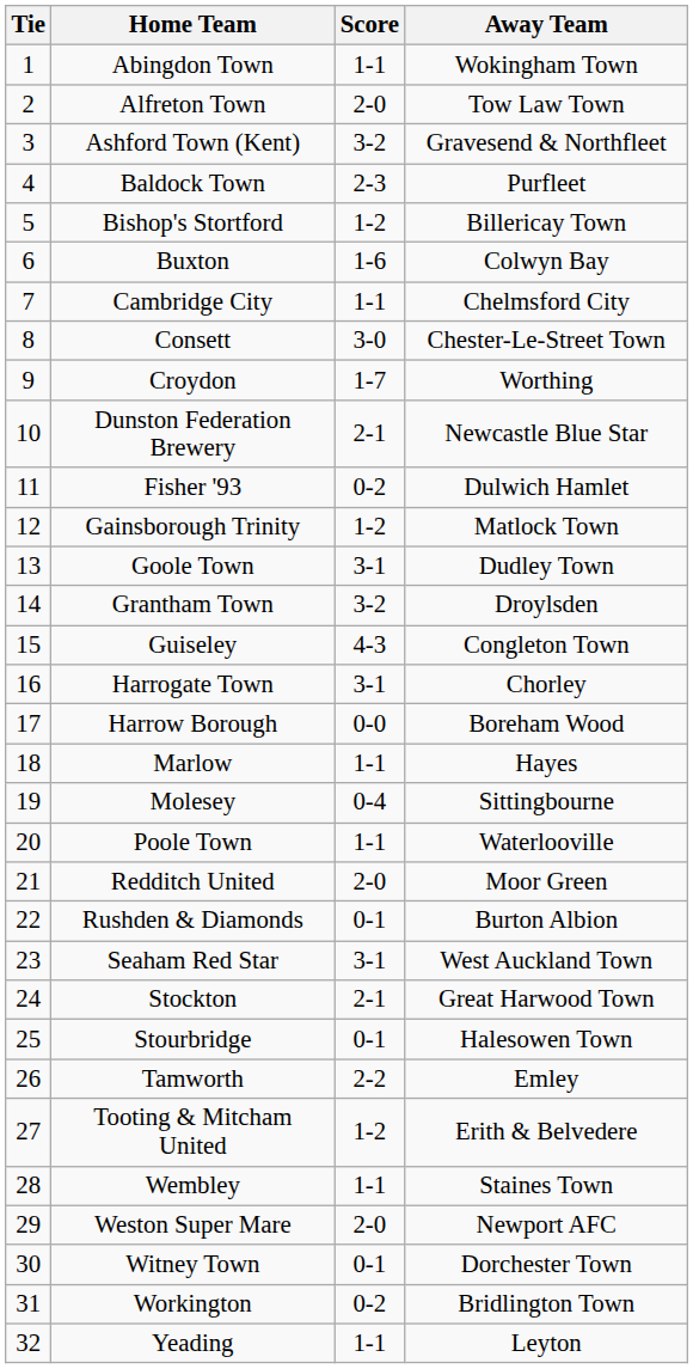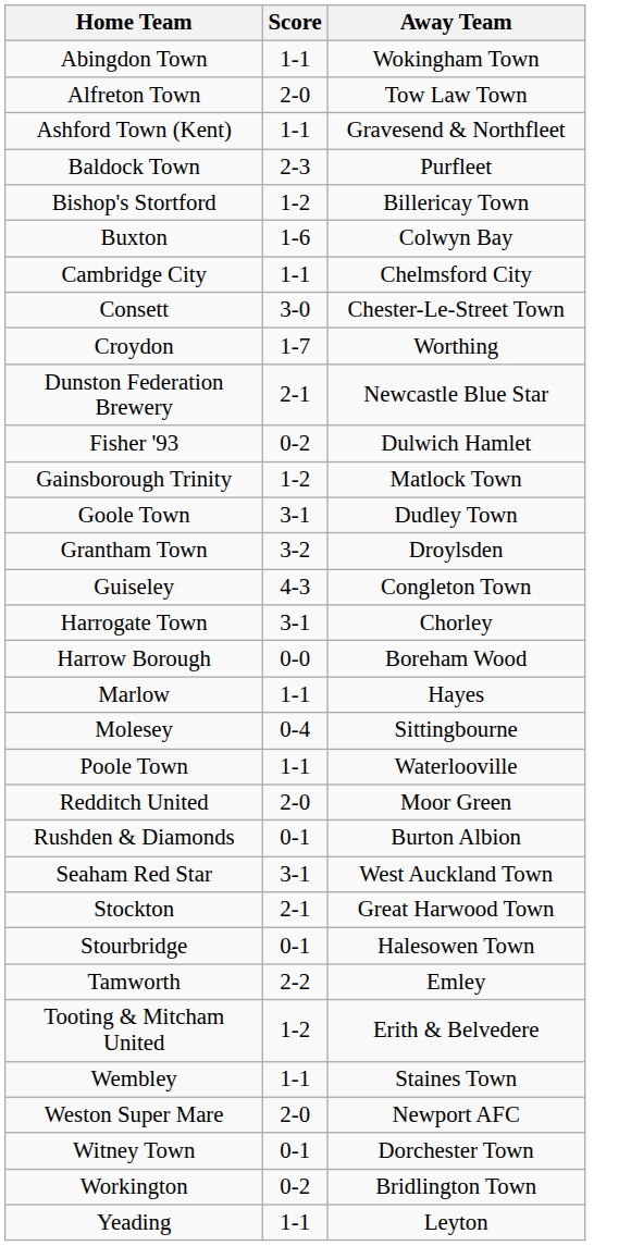 <table class="wikitable" style="text-align:center;">
 <tr>
-<th width=20>Tie</th>
 <th width=175>Home Team</th>
 <th width=20>Score</th>
 <th width=175>Away Team</th>
 </tr>
 <tr>
-<td>1</td>
 <td>Abingdon Town</td>
 <td>1-1</td>
 <td>Wokingham Town</td>
 </tr>
 <tr>
-<td>2</td>
 <td>Alfreton Town</td>
 <td>2-0</td>
 <td>Tow Law Town</td>
 </tr>
 <tr>
-<td>3</td>
 <td>Ashford Town (Kent)</td>
-<td>3-2</td>
+<td>1-1</td>
 <td>Gravesend & Northfleet</td>
 </tr>
 <tr>
-<td>4</td>
 <td>Baldock Town</td>
 <td>2-3</td>
 <td>Purfleet</td>
 </tr>
 <tr>
-<td>5</td>
 <td>Bishop's Stortford</td>
 <td>1-2</td>
 <td>Billericay Town</td>
 </tr>
 <tr>
-<td>6</td>
 <td>Buxton</td>
 <td>1-6</td>
 <td>Colwyn Bay</td>
 </tr>
 <tr>
-<td>7</td>
 <td>Cambridge City</td>
 <td>1-1</td>
 <td>Chelmsford City</td>
 </tr>
 <tr>
-<td>8</td>
 <td>Consett</td>
 <td>3-0</td>
 <td>Chester-Le-Street Town</td>
 </tr>
 <tr>
-<td>9</td>
 <td>Croydon</td>
 <td>1-7</td>
 <td>Worthing</td>
 </tr>
 <tr>
-<td>10</td>
 <td>Dunston Federation Brewery</td>
 <td>2-1</td>
 <td>Newcastle Blue Star</td>
 </tr>
 <tr>
-<td>11</td>
 <td>Fisher '93</td>
 <td>0-2</td>
 <td>Dulwich Hamlet</td>
 </tr>
 <tr>
-<td>12</td>
 <td>Gainsborough Trinity</td>
 <td>1-2</td>
 <td>Matlock Town</td>
 </tr>
 <tr>
-<td>13</td>
 <td>Goole Town</td>
 <td>3-1</td>
 <td>Dudley Town</td>
 </tr>
 <tr>
-<td>14</td>
 <td>Grantham Town</td>
 <td>3-2</td>
 <td>Droylsden</td>
 </tr>
 <tr>
-<td>15</td>
 <td>Guiseley</td>
 <td>4-3</td>
 <td>Congleton Town</td>
 </tr>
 <tr>
-<td>16</td>
 <td>Harrogate Town</td>
 <td>3-1</td>
 <td>Chorley</td>
 </tr>
 <tr>
-<td>17</td>
 <td>Harrow Borough</td>
 <td>0-0</td>
 <td>Boreham Wood</td>
 </tr>
 <tr>
-<td>18</td>
 <td>Marlow</td>
 <td>1-1</td>
 <td>Hayes</td>
 </tr>
 <tr>
-<td>19</td>
 <td>Molesey</td>
 <td>0-4</td>
 <td>Sittingbourne</td>
 </tr>
 <tr>
-<td>20</td>
 <td>Poole Town</td>
 <td>1-1</td>
 <td>Waterlooville</td>
 </tr>
 <tr>
-<td>21</td>
 <td>Redditch United</td>
 <td>2-0</td>
 <td>Moor Green</td>
 </tr>
 <tr>
-<td>22</td>
 <td>Rushden & Diamonds</td>
 <td>0-1</td>
 <td>Burton Albion</td>
 </tr>
 <tr>
-<td>23</td>
 <td>Seaham Red Star</td>
 <td>3-1</td>
 <td>West Auckland Town</td>
 </tr>
 <tr>
-<td>24</td>
 <td>Stockton</td>
 <td>2-1</td>
 <td>Great Harwood Town</td>
 </tr>
 <tr>
-<td>25</td>
 <td>Stourbridge</td>
 <td>0-1</td>
 <td>Halesowen Town</td>
 </tr>
 <tr>
-<td>26</td>
 <td>Tamworth</td>
 <td>2-2</td>
 <td>Emley</td>
 </tr>
 <tr>
-<td>27</td>
 <td>Tooting & Mitcham United</td>
 <td>1-2</td>
 <td>Erith & Belvedere</td>
 </tr>
 <tr>
-<td>28</td>
 <td>Wembley</td>
 <td>1-1</td>
 <td>Staines Town</td>
 </tr>
 <tr>
-<td>29</td>
 <td>Weston Super Mare</td>
 <td>2-0</td>
 <td>Newport AFC</td>
 </tr>
 <tr>
-<td>30</td>
 <td>Witney Town</td>
 <td>0-1</td>
 <td>Dorchester Town</td>
 </tr>
 <tr>
-<td>31</td>
 <td>Workington</td>
 <td>0-2</td>
 <td>Bridlington Town</td>
 </tr>
 <tr>
-<td>32</td>
 <td>Yeading</td>
 <td>1-1</td>
 <td>Leyton</td>
 </tr>
 </table>
